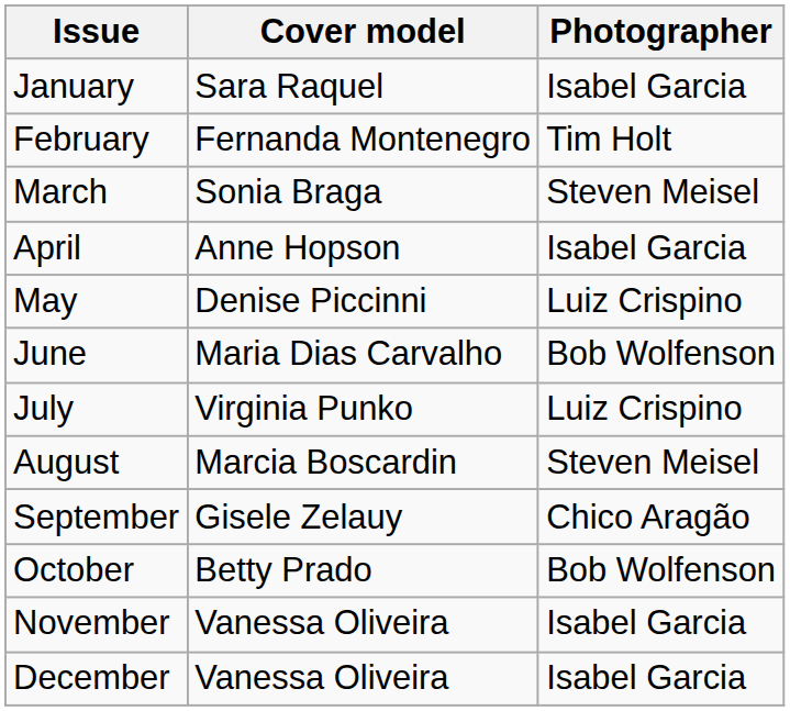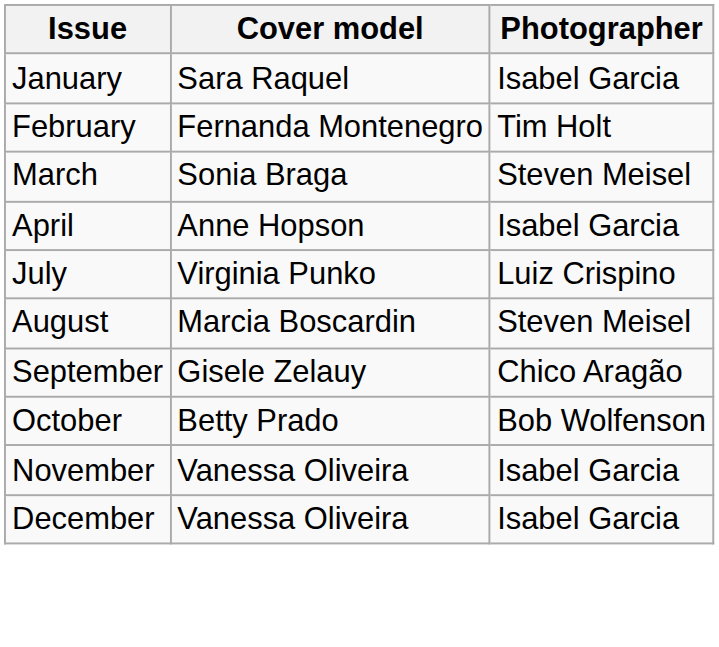 <table class="wikitable">
 <tr>
 <th>Issue</th>
 <th>Cover model</th>
 <th>Photographer</th>
 </tr>
 <tr>
 <td>January</td>
 <td>Sara Raquel</td>
 <td>Isabel Garcia</td>
 </tr>
 <tr>
 <td>February</td>
 <td>Fernanda Montenegro</td>
 <td>Tim Holt</td>
 </tr>
 <tr>
 <td>March</td>
 <td>Sonia Braga</td>
 <td>Steven Meisel</td>
 </tr>
 <tr>
 <td>April</td>
 <td>Anne Hopson</td>
 <td>Isabel Garcia</td>
-</tr>
-<tr>
-<td>May</td>
-<td>Denise Piccinni</td>
-<td>Luiz Crispino</td>
-</tr>
-<tr>
-<td>June</td>
-<td>Maria Dias Carvalho</td>
-<td>Bob Wolfenson</td>
 </tr>
 <tr>
 <td>July</td>
 <td>Virginia Punko</td>
 <td>Luiz Crispino</td>
 </tr>
 <tr>
 <td>August</td>
 <td>Marcia Boscardin</td>
 <td>Steven Meisel</td>
 </tr>
 <tr>
 <td>September</td>
 <td>Gisele Zelauy</td>
 <td>Chico Aragão</td>
 </tr>
 <tr>
 <td>October</td>
 <td>Betty Prado</td>
 <td>Bob Wolfenson</td>
 </tr>
 <tr>
 <td>November</td>
 <td>Vanessa Oliveira</td>
 <td>Isabel Garcia</td>
 </tr>
 <tr>
 <td>December</td>
 <td>Vanessa Oliveira</td>
 <td>Isabel Garcia</td>
 </tr>
 </table>
